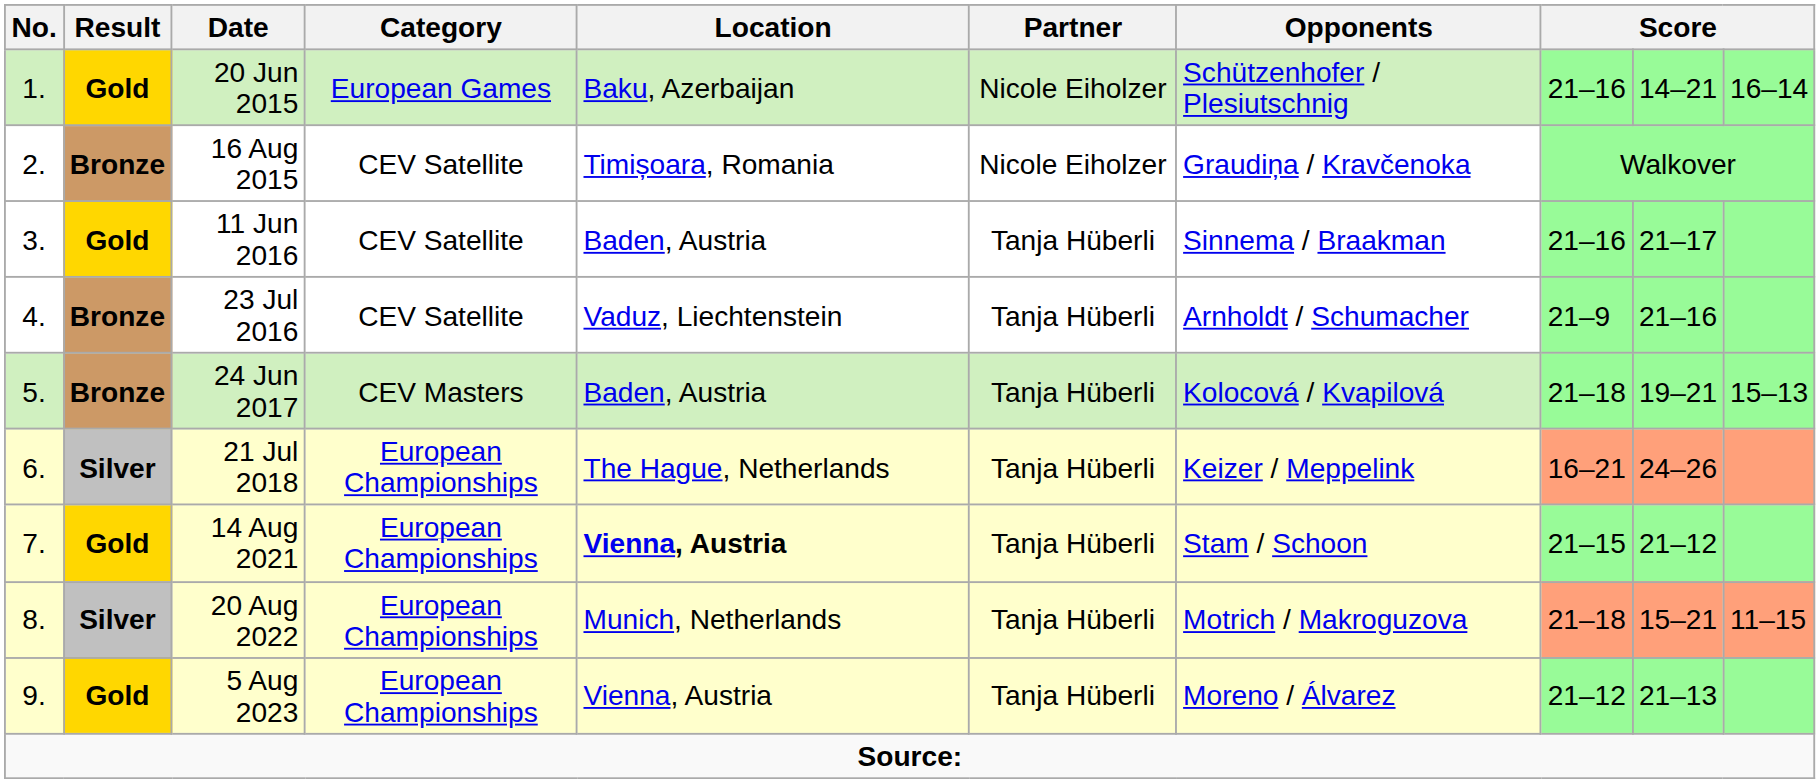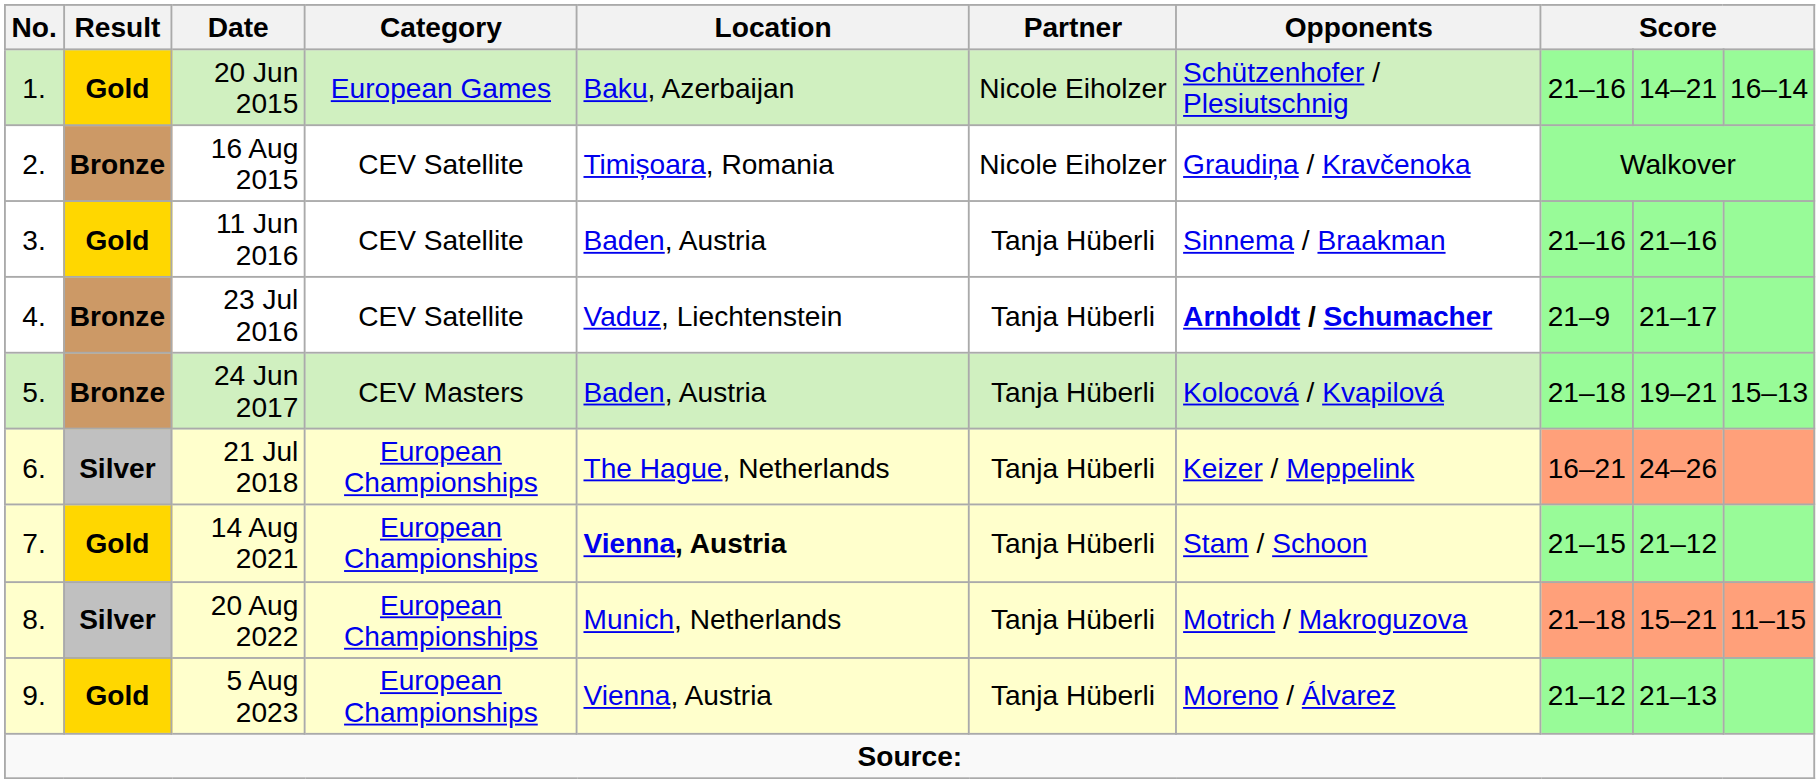 <table class="sortable wikitable" style=font-size:95%>
 <tr>
 <th>No.</th>
 <th>Result</th>
 <th width="65">Date</th>
 <th width="140">Category</th>
 <th width="205">Location</th>
 <th width="105">Partner</th>
 <th width="190">Opponents</th>
 <th colspan="3">Score</th>
 </tr>
 <tr bgcolor=#d0f0c0>
 <td align=center>1.</td>
 <td align=center style="background:gold;"><strong>Gold</strong></td>
 <td align=right>20 Jun 2015</td>
 <td align=center><a href='#'>European Games</a></td>
 <td> <a href='#'>Baku</a>, Azerbaijan</td>
 <td align=center>Nicole Eiholzer</td>
 <td> <a href='#'>Schützenhofer</a> / <a href='#'>Plesiutschnig</a></td>
 <td bgcolor=98FB98>21–16</td>
 <td bgcolor=98FB98>14–21</td>
 <td bgcolor=98FB98>16–14</td>
 </tr>
 <tr bgcolor=#ffffff>
 <td align=center>2.</td>
 <td align=center style="background:#cc9966;"><strong>Bronze</strong></td>
 <td align=right>16 Aug 2015</td>
 <td align=center>CEV Satellite</td>
 <td> <a href='#'>Timișoara</a>, Romania</td>
 <td align=center>Nicole Eiholzer</td>
 <td> <a href='#'>Graudiņa</a> / <a href='#'>Kravčenoka</a></td>
 <td colspan="3" bgcolor=98FB98 align=center>Walkover</td>
 </tr>
 <tr bgcolor=#ffffff>
 <td align=center>3.</td>
 <td align=center  style="background:gold;"><strong>Gold</strong></td>
 <td align=right>11 Jun 2016</td>
 <td align=center>CEV Satellite</td>
 <td> <a href='#'>Baden</a>, Austria</td>
 <td align=center>Tanja Hüberli</td>
 <td> <a href='#'>Sinnema</a> / <a href='#'>Braakman</a></td>
 <td bgcolor=98FB98>21–16</td>
-<td bgcolor=98FB98>21–17</td>
+<td bgcolor=98FB98>21–16</td>
 <td bgcolor=98FB98></td>
 </tr>
 <tr bgcolor=#ffffff>
 <td align=center>4.</td>
 <td align=center style="background:#cc9966;"><strong>Bronze</strong></td>
 <td align=right>23 Jul 2016</td>
 <td align=center>CEV Satellite</td>
 <td> <a href='#'>Vaduz</a>, Liechtenstein</td>
 <td align=center>Tanja Hüberli</td>
-<td> <a href='#'>Arnholdt</a> / <a href='#'>Schumacher</a></td>
+<td><strong> <a href='#'>Arnholdt</a> / <a href='#'>Schumacher</a></strong></td>
 <td bgcolor=98FB98>21–9</td>
-<td bgcolor=98FB98>21–16</td>
+<td bgcolor=98FB98>21–17</td>
 <td bgcolor=98FB98></td>
 </tr>
 <tr bgcolor=#d0f0c0>
 <td align=center>5.</td>
 <td align=center style="background:#cc9966;"><strong>Bronze</strong></td>
 <td align=right>24 Jun 2017</td>
 <td align=center>CEV Masters</td>
 <td> <a href='#'>Baden</a>, Austria</td>
 <td align=center>Tanja Hüberli</td>
 <td> <a href='#'>Kolocová</a> / <a href='#'>Kvapilová</a></td>
 <td bgcolor=98FB98>21–18</td>
 <td bgcolor=98FB98>19–21</td>
 <td bgcolor=98FB98>15–13</td>
 </tr>
 <tr bgcolor=#ffffcc>
 <td align=center>6.</td>
 <td align=center style="background:silver;"><strong>Silver</strong></td>
 <td align=right>21 Jul 2018</td>
 <td align=center><a href='#'>European Championships</a></td>
 <td> <a href='#'>The Hague</a>, Netherlands</td>
 <td align=center>Tanja Hüberli</td>
 <td> <a href='#'>Keizer</a> / <a href='#'>Meppelink</a></td>
 <td style="background:#ffa07a;">16–21</td>
 <td style="background:#ffa07a;">24–26</td>
 <td style="background:#ffa07a;"></td>
 </tr>
 <tr bgcolor=#ffffcc>
 <td align=center>7.</td>
 <td align=center style="background:gold;"><strong>Gold</strong></td>
 <td align=right>14 Aug 2021</td>
 <td align=center><a href='#'>European Championships</a></td>
 <td><strong> <a href='#'>Vienna</a>, Austria</strong></td>
 <td align=center>Tanja Hüberli</td>
 <td> <a href='#'>Stam</a> / <a href='#'>Schoon</a></td>
 <td bgcolor=98FB98>21–15</td>
 <td bgcolor=98FB98>21–12</td>
 <td bgcolor=98FB98></td>
 </tr>
 <tr bgcolor=#ffffcc>
 <td align=center>8.</td>
 <td align=center style="background:silver;"><strong>Silver</strong></td>
 <td align=right>20 Aug 2022</td>
 <td align=center><a href='#'>European Championships</a></td>
 <td> <a href='#'>Munich</a>, Netherlands</td>
 <td align=center>Tanja Hüberli</td>
 <td> <a href='#'>Motrich</a> / <a href='#'>Makroguzova</a></td>
 <td style="background:#ffa07a;">21–18</td>
 <td style="background:#ffa07a;">15–21</td>
 <td style="background:#ffa07a;">11–15</td>
 </tr>
 <tr bgcolor=#ffffcc>
 <td align=center>9.</td>
 <td align=center style="background:gold;"><strong>Gold</strong></td>
 <td align=right>5 Aug 2023</td>
 <td align=center><a href='#'>European Championships</a></td>
 <td> <a href='#'>Vienna</a>, Austria</td>
 <td align=center>Tanja Hüberli</td>
 <td> <a href='#'>Moreno</a> / <a href='#'>Álvarez</a></td>
 <td bgcolor=98FB98>21–12</td>
 <td bgcolor=98FB98>21–13</td>
 <td bgcolor=98FB98></td>
 </tr>
 <tr>
 <td align=center colspan ="10"><strong>Source:</strong> </td>
 </tr>
 </table>
